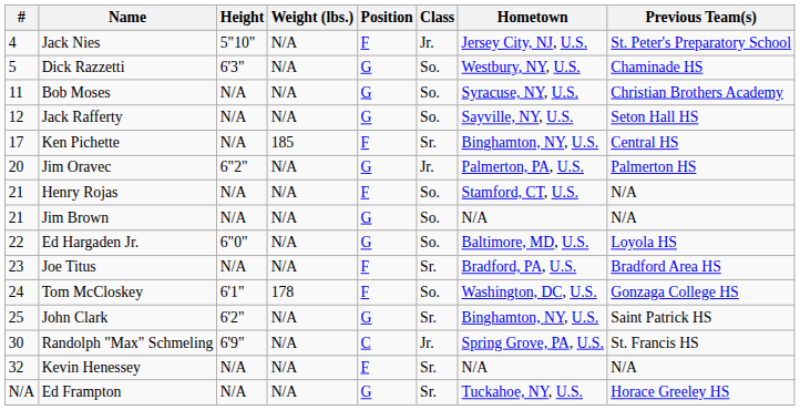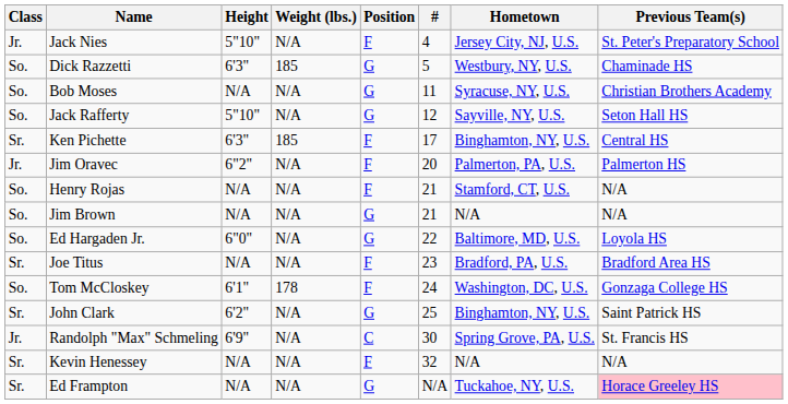 <table class="wikitable" style="font-size: 90%">
 <tr>
-<th>#</th>
+<th>Class</th>
 <th>Name</th>
 <th>Height</th>
 <th>Weight (lbs.)</th>
 <th>Position</th>
-<th>Class</th>
+<th>#</th>
 <th>Hometown</th>
 <th>Previous Team(s)</th>
 </tr>
 <tr>
-<td>4</td>
+<td>Jr.</td>
 <td>Jack Nies</td>
 <td>5"10"</td>
 <td>N/A</td>
 <td><a href='#'>F</a></td>
-<td>Jr.</td>
+<td>4</td>
 <td><a href='#'>Jersey City, NJ</a>, <a href='#'>U.S.</a></td>
 <td><a href='#'>St. Peter's Preparatory School</a></td>
 </tr>
 <tr>
-<td>5</td>
+<td>So.</td>
 <td>Dick Razzetti</td>
 <td>6'3"</td>
-<td>N/A</td>
+<td>185</td>
 <td><a href='#'>G</a></td>
-<td>So.</td>
+<td>5</td>
 <td><a href='#'>Westbury, NY</a>, <a href='#'>U.S.</a></td>
 <td><a href='#'>Chaminade HS</a></td>
 </tr>
 <tr>
-<td>11</td>
+<td>So.</td>
 <td>Bob Moses</td>
 <td>N/A</td>
 <td>N/A</td>
 <td><a href='#'>G</a></td>
-<td>So.</td>
+<td>11</td>
 <td><a href='#'>Syracuse, NY</a>, <a href='#'>U.S.</a></td>
 <td><a href='#'>Christian Brothers Academy</a></td>
 </tr>
 <tr>
-<td>12</td>
+<td>So.</td>
 <td>Jack Rafferty</td>
-<td>N/A</td>
+<td>5"10"</td>
 <td>N/A</td>
 <td><a href='#'>G</a></td>
-<td>So.</td>
+<td>12</td>
 <td><a href='#'>Sayville, NY</a>, <a href='#'>U.S.</a></td>
 <td><a href='#'>Seton Hall HS</a></td>
 </tr>
 <tr>
-<td>17</td>
+<td>Sr.</td>
 <td>Ken Pichette</td>
-<td>N/A</td>
+<td>6'3"</td>
 <td>185</td>
 <td><a href='#'>F</a></td>
-<td>Sr.</td>
+<td>17</td>
 <td><a href='#'>Binghamton, NY</a>, <a href='#'>U.S.</a></td>
 <td><a href='#'>Central HS</a></td>
 </tr>
 <tr>
-<td>20</td>
+<td>Jr.</td>
 <td>Jim Oravec</td>
 <td>6"2"</td>
 <td>N/A</td>
-<td><a href='#'>G</a></td>
-<td>Jr.</td>
+<td><a href='#'>F</a></td>
+<td>20</td>
 <td><a href='#'>Palmerton, PA</a>, <a href='#'>U.S.</a></td>
 <td><a href='#'>Palmerton HS</a></td>
 </tr>
 <tr>
-<td>21</td>
+<td>So.</td>
 <td>Henry Rojas</td>
 <td>N/A</td>
 <td>N/A</td>
 <td><a href='#'>F</a></td>
-<td>So.</td>
+<td>21</td>
 <td><a href='#'>Stamford, CT</a>, <a href='#'>U.S.</a></td>
 <td>N/A</td>
 </tr>
 <tr>
-<td>21</td>
+<td>So.</td>
 <td>Jim Brown</td>
 <td>N/A</td>
 <td>N/A</td>
 <td><a href='#'>G</a></td>
-<td>So.</td>
+<td>21</td>
 <td>N/A</td>
 <td>N/A</td>
 </tr>
 <tr>
-<td>22</td>
+<td>So.</td>
 <td>Ed Hargaden Jr.</td>
 <td>6"0"</td>
 <td>N/A</td>
 <td><a href='#'>G</a></td>
-<td>So.</td>
+<td>22</td>
 <td><a href='#'>Baltimore, MD</a>, <a href='#'>U.S.</a></td>
 <td><a href='#'>Loyola HS</a></td>
 </tr>
 <tr>
-<td>23</td>
+<td>Sr.</td>
 <td>Joe Titus</td>
 <td>N/A</td>
 <td>N/A</td>
 <td><a href='#'>F</a></td>
-<td>Sr.</td>
+<td>23</td>
 <td><a href='#'>Bradford, PA</a>, <a href='#'>U.S.</a></td>
 <td><a href='#'>Bradford Area HS</a></td>
 </tr>
 <tr>
-<td>24</td>
+<td>So.</td>
 <td>Tom McCloskey</td>
 <td>6'1"</td>
 <td>178</td>
 <td><a href='#'>F</a></td>
-<td>So.</td>
+<td>24</td>
 <td><a href='#'>Washington, DC</a>, <a href='#'>U.S.</a></td>
 <td><a href='#'>Gonzaga College HS</a></td>
 </tr>
 <tr>
-<td>25</td>
+<td>Sr.</td>
 <td>John Clark</td>
 <td>6'2"</td>
 <td>N/A</td>
 <td><a href='#'>G</a></td>
-<td>Sr.</td>
+<td>25</td>
 <td><a href='#'>Binghamton, NY</a>, <a href='#'>U.S.</a></td>
 <td>Saint Patrick HS</td>
 </tr>
 <tr>
-<td>30</td>
+<td>Jr.</td>
 <td>Randolph "Max" Schmeling</td>
 <td>6'9"</td>
 <td>N/A</td>
 <td><a href='#'>C</a></td>
-<td>Jr.</td>
+<td>30</td>
 <td><a href='#'>Spring Grove, PA</a>, <a href='#'>U.S.</a></td>
 <td>St. Francis HS</td>
 </tr>
 <tr>
-<td>32</td>
+<td>Sr.</td>
 <td>Kevin Henessey</td>
 <td>N/A</td>
 <td>N/A</td>
 <td><a href='#'>F</a></td>
-<td>Sr.</td>
+<td>32</td>
 <td>N/A</td>
 <td>N/A</td>
 </tr>
 <tr>
-<td>N/A</td>
+<td>Sr.</td>
 <td>Ed Frampton</td>
 <td>N/A</td>
 <td>N/A</td>
 <td><a href='#'>G</a></td>
-<td>Sr.</td>
+<td>N/A</td>
 <td><a href='#'>Tuckahoe, NY</a>, <a href='#'>U.S.</a></td>
-<td><a href='#'>Horace Greeley HS</a></td>
+<td style="background: pink;"><a href='#'>Horace Greeley HS</a></td>
 </tr>
 </table>
